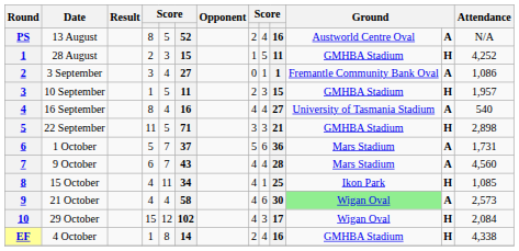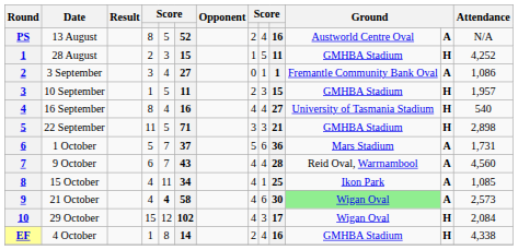 <table class="wikitable plainrowheaders" style="font-size:95%; text-align:center;">
 <tr>
 <th scope="col" rowspan="2">Round</th>
 <th scope="col" rowspan="2">Date</th>
 <th scope="col" rowspan="2">Result</th>
 <th scope="col" colspan="3">Score</th>
 <th scope="col" rowspan="2">Opponent</th>
 <th scope="col" colspan="3">Score</th>
 <th scope="col" rowspan="2" colspan="2">Ground</th>
 <th scope="col" rowspan="2">Attendance</th>
 </tr>
 <tr>
 <th scope="col"></th>
 <th scope="col"></th>
 <th scope="col"></th>
 <th scope="col"></th>
 <th scope="col"></th>
 <th scope="col"></th>
 </tr>
 <tr>
 <th scope="row" style="text-align:center; background=gray"><a href='#'>PS</a></th>
 <td>13 August</td>
 <td></td>
 <td>8</td>
 <td>5</td>
 <th>52</th>
 <td></td>
 <td>2</td>
 <td>4</td>
 <th>16</th>
 <td><a href='#'>Austworld Centre Oval</a></td>
 <td><strong>A</strong></td>
 <td>N/A</td>
 </tr>
 <tr>
 <th scope="row" style="text-align:center;"><a href='#'>1</a></th>
 <td>28 August</td>
 <td></td>
 <td>2</td>
 <td>3</td>
 <th>15</th>
 <td></td>
 <td>1</td>
 <td>5</td>
 <th>11</th>
 <td><a href='#'>GMHBA Stadium</a></td>
 <td><strong>H</strong></td>
 <td>4,252</td>
 </tr>
 <tr>
 <th scope="row" style="text-align:center;"><a href='#'>2</a></th>
 <td>3 September</td>
 <td></td>
 <td>3</td>
 <td>4</td>
 <th>27</th>
 <td></td>
 <td>0</td>
 <td>1</td>
 <th>1</th>
 <td><a href='#'>Fremantle Community Bank Oval</a></td>
 <td><strong>A</strong></td>
 <td>1,086</td>
 </tr>
 <tr>
 <th scope="row" style="text-align:center;"><a href='#'>3</a></th>
 <td>10 September</td>
 <td></td>
 <td>1</td>
 <td>5</td>
 <th>11</th>
 <td></td>
 <td>2</td>
 <td>3</td>
 <th>15</th>
 <td><a href='#'>GMHBA Stadium</a></td>
 <td><strong>H</strong></td>
 <td>1,957</td>
 </tr>
 <tr>
 <th scope="row" style="text-align:center;"><a href='#'>4</a></th>
 <td>16 September</td>
 <td></td>
 <td>8</td>
 <td>4</td>
 <th>16</th>
 <td></td>
 <td>4</td>
 <td>4</td>
 <th>27</th>
 <td><a href='#'>University of Tasmania Stadium</a></td>
-<td><strong>A</strong></td>
+<td><strong>H</strong></td>
 <td>540</td>
 </tr>
 <tr>
 <th scope="row" style="text-align:center;"><a href='#'>5</a></th>
 <td>22 September</td>
 <td></td>
 <td>11</td>
 <td>5</td>
 <th>71</th>
 <td></td>
 <td>3</td>
 <td>3</td>
 <th>21</th>
 <td><a href='#'>GMHBA Stadium</a></td>
 <td><strong>H</strong></td>
 <td>2,898</td>
 </tr>
 <tr>
 <th scope="row" style="text-align:center;"><a href='#'>6</a></th>
 <td>1 October</td>
 <td></td>
 <td>5</td>
 <td>7</td>
 <th>37</th>
 <td></td>
 <td>5</td>
 <td>6</td>
 <th>36</th>
 <td><a href='#'>Mars Stadium</a></td>
 <td><strong>A</strong></td>
 <td>1,731</td>
 </tr>
 <tr>
 <th scope="row" style="text-align:center;"><a href='#'>7</a></th>
 <td>9 October</td>
 <td></td>
 <td>6</td>
 <td>7</td>
 <th>43</th>
 <td></td>
 <td>4</td>
 <td>4</td>
 <th>28</th>
-<td><a href='#'>Mars Stadium</a></td>
+<td>Reid Oval, <a href='#'>Warrnambool</a></td>
 <td><strong>A</strong></td>
 <td>4,560</td>
 </tr>
 <tr>
 <th scope="row" style="text-align:center;"><a href='#'>8</a></th>
 <td>15 October</td>
 <td></td>
 <td>4</td>
 <td>11</td>
 <th>34</th>
 <td></td>
 <td>4</td>
 <td>1</td>
 <th>25</th>
 <td><a href='#'>Ikon Park</a></td>
-<td><strong>H</strong></td>
+<td><strong>A</strong></td>
 <td>1,085</td>
 </tr>
 <tr>
 <th scope="row" style="text-align:center;"><a href='#'>9</a></th>
 <td>21 October</td>
 <td></td>
 <td>4</td>
-<td>4</td>
+<td><strong>4</strong></td>
 <th>58</th>
 <td></td>
 <td>4</td>
 <td>6</td>
 <th>30</th>
 <td style="background: lightgreen;"><a href='#'>Wigan Oval</a></td>
 <td><strong>A</strong></td>
 <td>2,573</td>
 </tr>
 <tr>
 <th scope="row" style="text-align:center;"><a href='#'>10</a></th>
 <td>29 October</td>
 <td></td>
 <td>15</td>
 <td>12</td>
 <th>102</th>
 <td></td>
 <td>4</td>
 <td>3</td>
 <th>17</th>
 <td><a href='#'>Wigan Oval</a></td>
 <td><strong>H</strong></td>
 <td>2,084</td>
 </tr>
 <tr>
 <th scope="row" style="text-align:center; background:#ff9;"><a href='#'>EF</a></th>
 <td>4 October</td>
 <td></td>
 <td>1</td>
 <td>8</td>
 <th>14</th>
 <td></td>
 <td>2</td>
 <td>4</td>
 <th>16</th>
 <td><a href='#'>GMHBA Stadium</a></td>
 <td><strong>H</strong></td>
 <td>4,338</td>
 </tr>
 <tr>
 </tr>
 </table>
